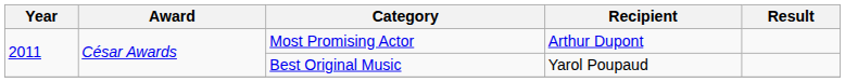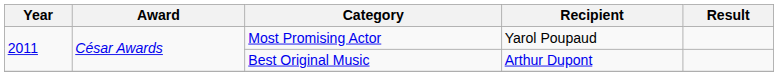 <table class="wikitable" style="width:99%;">
 <tr>
 <th>Year</th>
 <th>Award</th>
 <th>Category</th>
 <th>Recipient</th>
 <th>Result</th>
 </tr>
 <tr>
 <td rowspan=2><a href='#'>2011</a></td>
 <td rowspan=2><em><a href='#'>César Awards</a></em></td>
 <td><a href='#'>Most Promising Actor</a></td>
-<td><a href='#'>Arthur Dupont</a></td>
+<td>Yarol Poupaud</td>
 <td></td>
 </tr>
 <tr>
 <td><a href='#'>Best Original Music</a></td>
-<td>Yarol Poupaud</td>
+<td><a href='#'>Arthur Dupont</a></td>
 <td></td>
 </tr>
 <tr>
 </tr>
 </table>
